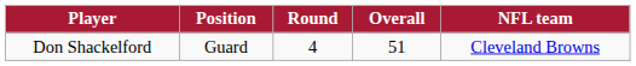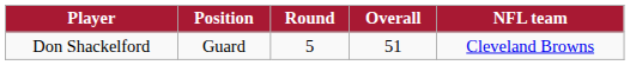 <table class="wikitable" width="65%">
 <tr align="center"  style="background:#A81933;color:#FFFFFF;">
 <td><strong>Player</strong></td>
 <td><strong>Position</strong></td>
 <td><strong>Round</strong></td>
 <td><strong>Overall</strong></td>
 <td><strong>NFL team</strong></td>
 </tr>
 <tr align="center" bgcolor="">
 <td>Don Shackelford</td>
 <td>Guard</td>
-<td>4</td>
+<td>5</td>
 <td>51</td>
 <td><a href='#'>Cleveland Browns</a></td>
 </tr>
 </table>
